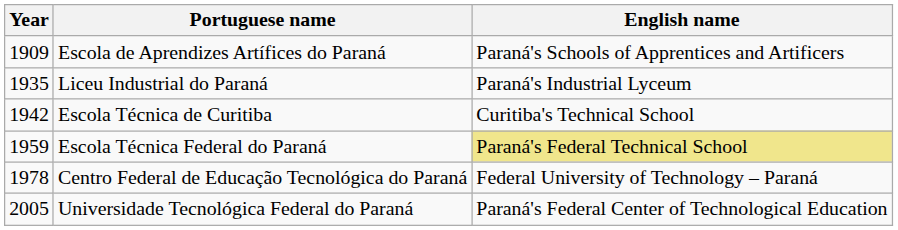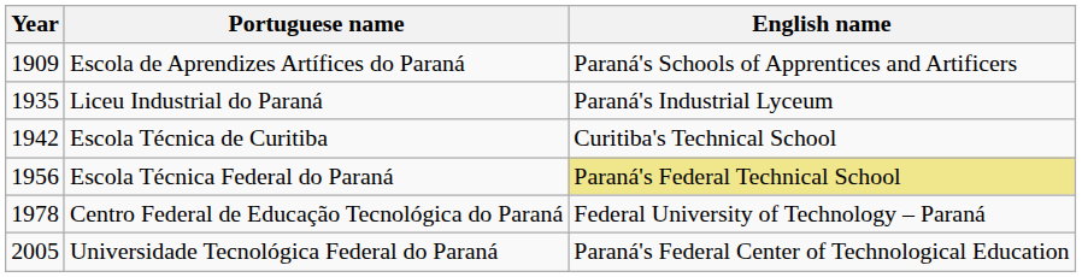 <table class="wikitable">
 <tr>
 <th>Year</th>
 <th>Portuguese name</th>
 <th>English name</th>
 </tr>
 <tr>
 <td>1909</td>
 <td>Escola de Aprendizes Artífices do Paraná</td>
 <td>Paraná's Schools of Apprentices and Artificers</td>
 </tr>
 <tr>
 <td>1935</td>
 <td>Liceu Industrial do Paraná</td>
 <td>Paraná's Industrial Lyceum</td>
 </tr>
 <tr>
 <td>1942</td>
 <td>Escola Técnica de Curitiba</td>
 <td>Curitiba's Technical School</td>
 </tr>
 <tr>
-<td>1959</td>
+<td>1956</td>
 <td>Escola Técnica Federal do Paraná</td>
 <td style="background: khaki;">Paraná's Federal Technical School</td>
 </tr>
 <tr>
 <td>1978</td>
 <td>Centro Federal de Educação Tecnológica do Paraná</td>
 <td>Federal University of Technology – Paraná</td>
 </tr>
 <tr>
 <td>2005</td>
 <td>Universidade Tecnológica Federal do Paraná</td>
 <td>Paraná's Federal Center of Technological Education</td>
 </tr>
 </table>
